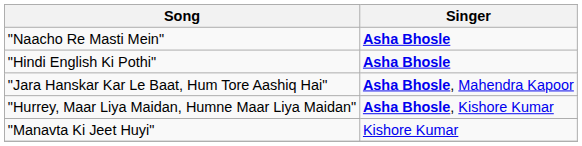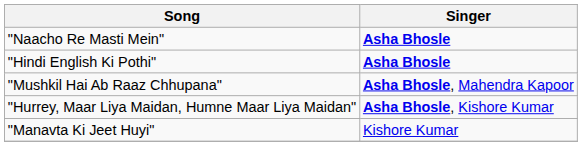 <table class="wikitable" style="font-size:95%;">
 <tr>
 <th>Song</th>
 <th>Singer</th>
 </tr>
 <tr>
 <td>"Naacho Re Masti Mein"</td>
 <td><strong><a href='#'>Asha Bhosle</a></strong></td>
 </tr>
 <tr>
 <td>"Hindi English Ki Pothi"</td>
 <td><strong><a href='#'>Asha Bhosle</a></strong></td>
 </tr>
 <tr>
-<td>"Jara Hanskar Kar Le Baat, Hum Tore Aashiq Hai"</td>
+<td>"Mushkil Hai Ab Raaz Chhupana"</td>
 <td><strong><a href='#'>Asha Bhosle</a></strong>, <a href='#'>Mahendra Kapoor</a></td>
 </tr>
 <tr>
 <td>"Hurrey, Maar Liya Maidan, Humne Maar Liya Maidan"</td>
 <td><strong><a href='#'>Asha Bhosle</a></strong>, <a href='#'>Kishore Kumar</a></td>
 </tr>
 <tr>
 <td>"Manavta Ki Jeet Huyi"</td>
 <td><a href='#'>Kishore Kumar</a></td>
 </tr>
 <tr>
 </tr>
 </table>
